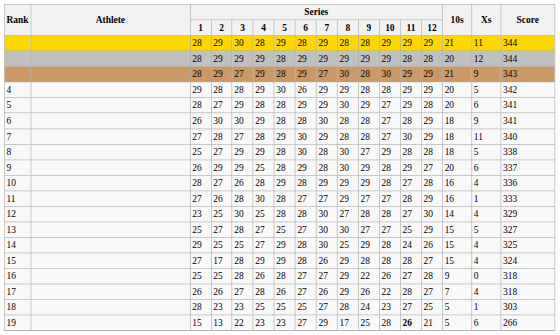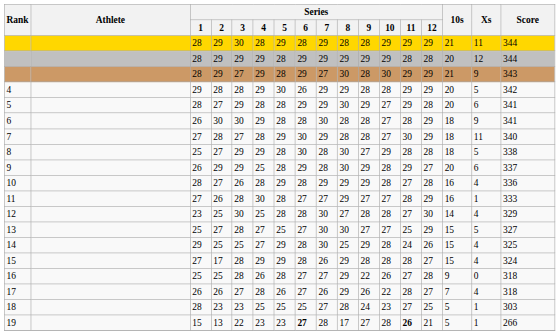 <table class="wikitable" style="font-size:95%" style="width:35em;" style="text-align:center">
 <tr>
 <th rowspan=2>Rank</th>
 <th rowspan=2 width=250>Athlete</th>
 <th colspan=12 width=400>Series</th>
 <th rowspan=2 width=40>10s</th>
 <th rowspan=2 width=40>Xs</th>
 <th rowspan=2 width=80>Score</th>
 </tr>
 <tr>
 <th>1</th>
 <th>2</th>
 <th>3</th>
 <th>4</th>
 <th>5</th>
 <th>6</th>
 <th>7</th>
 <th>8</th>
 <th>9</th>
 <th>10</th>
 <th>11</th>
 <th>12</th>
 </tr>
 <tr bgcolor=gold>
 <td></td>
 <td align=left></td>
 <td>28</td>
 <td>29</td>
 <td>30</td>
 <td>28</td>
 <td>29</td>
 <td>28</td>
 <td>29</td>
 <td>28</td>
 <td>28</td>
 <td>29</td>
 <td>29</td>
 <td>29</td>
 <td>21</td>
 <td>11</td>
 <td>344</td>
 </tr>
 <tr bgcolor=silver>
 <td></td>
 <td align=left></td>
 <td>28</td>
 <td>29</td>
 <td>29</td>
 <td>29</td>
 <td>28</td>
 <td>29</td>
 <td>29</td>
 <td>29</td>
 <td>29</td>
 <td>29</td>
 <td>28</td>
 <td>28</td>
 <td>20</td>
 <td>12</td>
 <td>344</td>
 </tr>
 <tr bgcolor=cc9966>
 <td></td>
 <td align=left></td>
 <td>28</td>
 <td>29</td>
 <td>27</td>
 <td>29</td>
 <td>28</td>
 <td>29</td>
 <td>27</td>
 <td>30</td>
 <td>28</td>
 <td>30</td>
 <td>29</td>
 <td>29</td>
 <td>21</td>
 <td>9</td>
 <td>343</td>
 </tr>
 <tr>
 <td>4</td>
 <td align=left></td>
 <td>29</td>
 <td>28</td>
 <td>28</td>
 <td>29</td>
 <td>30</td>
 <td>26</td>
 <td>29</td>
 <td>29</td>
 <td>28</td>
 <td>28</td>
 <td>29</td>
 <td>29</td>
 <td>20</td>
 <td>5</td>
 <td>342</td>
 </tr>
 <tr>
 <td>5</td>
 <td align=left></td>
 <td>28</td>
 <td>27</td>
 <td>29</td>
 <td>28</td>
 <td>28</td>
 <td>29</td>
 <td>29</td>
 <td>30</td>
 <td>29</td>
 <td>27</td>
 <td>29</td>
 <td>28</td>
 <td>20</td>
 <td>6</td>
 <td>341</td>
 </tr>
 <tr>
 <td>6</td>
 <td align=left></td>
 <td>26</td>
 <td>30</td>
 <td>30</td>
 <td>29</td>
 <td>28</td>
 <td>28</td>
 <td>30</td>
 <td>28</td>
 <td>28</td>
 <td>27</td>
 <td>28</td>
 <td>29</td>
 <td>18</td>
 <td>9</td>
 <td>341</td>
 </tr>
 <tr>
 <td>7</td>
 <td align=left></td>
 <td>27</td>
 <td>28</td>
 <td>27</td>
 <td>28</td>
 <td>29</td>
 <td>30</td>
 <td>29</td>
 <td>28</td>
 <td>28</td>
 <td>27</td>
 <td>30</td>
 <td>29</td>
 <td>18</td>
 <td>11</td>
 <td>340</td>
 </tr>
 <tr>
 <td>8</td>
 <td align=left></td>
 <td>25</td>
 <td>27</td>
 <td>29</td>
 <td>29</td>
 <td>28</td>
 <td>30</td>
 <td>28</td>
 <td>30</td>
 <td>27</td>
 <td>29</td>
 <td>28</td>
 <td>28</td>
 <td>18</td>
 <td>5</td>
 <td>338</td>
 </tr>
 <tr>
 <td>9</td>
 <td align=left></td>
 <td>26</td>
 <td>29</td>
 <td>29</td>
 <td>25</td>
 <td>28</td>
 <td>29</td>
 <td>28</td>
 <td>30</td>
 <td>29</td>
 <td>28</td>
 <td>29</td>
 <td>27</td>
 <td>20</td>
 <td>6</td>
 <td>337</td>
 </tr>
 <tr>
 <td>10</td>
 <td align=left></td>
 <td>28</td>
 <td>27</td>
 <td>26</td>
 <td>28</td>
 <td>29</td>
 <td>28</td>
 <td>29</td>
 <td>29</td>
 <td>29</td>
 <td>28</td>
 <td>27</td>
 <td>28</td>
 <td>16</td>
 <td>4</td>
 <td>336</td>
 </tr>
 <tr>
 <td>11</td>
 <td align=left></td>
 <td>27</td>
 <td>26</td>
 <td>28</td>
 <td>30</td>
 <td>28</td>
 <td>27</td>
 <td>27</td>
 <td>29</td>
 <td>27</td>
 <td>27</td>
 <td>28</td>
 <td>29</td>
 <td>16</td>
 <td>1</td>
 <td>333</td>
 </tr>
 <tr>
 <td>12</td>
 <td align=left></td>
 <td>23</td>
 <td>25</td>
 <td>30</td>
 <td>25</td>
 <td>28</td>
 <td>28</td>
 <td>30</td>
 <td>27</td>
 <td>28</td>
 <td>28</td>
 <td>27</td>
 <td>30</td>
 <td>14</td>
 <td>4</td>
 <td>329</td>
 </tr>
 <tr>
 <td>13</td>
 <td align=left></td>
 <td>25</td>
 <td>27</td>
 <td>28</td>
 <td>27</td>
 <td>25</td>
 <td>27</td>
 <td>30</td>
 <td>30</td>
 <td>27</td>
 <td>27</td>
 <td>25</td>
 <td>29</td>
 <td>15</td>
 <td>5</td>
 <td>327</td>
 </tr>
 <tr>
 <td>14</td>
 <td align=left></td>
 <td>29</td>
 <td>25</td>
 <td>25</td>
 <td>27</td>
 <td>29</td>
 <td>28</td>
 <td>30</td>
 <td>25</td>
 <td>29</td>
 <td>28</td>
 <td>24</td>
 <td>26</td>
 <td>15</td>
 <td>4</td>
 <td>325</td>
 </tr>
 <tr>
 <td>15</td>
 <td align=left></td>
 <td>27</td>
 <td>17</td>
 <td>28</td>
 <td>29</td>
 <td>29</td>
 <td>28</td>
 <td>26</td>
 <td>29</td>
 <td>28</td>
 <td>28</td>
 <td>28</td>
 <td>27</td>
 <td>15</td>
 <td>4</td>
 <td>324</td>
 </tr>
 <tr>
 <td>16</td>
 <td align=left></td>
 <td>25</td>
 <td>25</td>
 <td>28</td>
 <td>26</td>
 <td>28</td>
 <td>27</td>
 <td>27</td>
 <td>29</td>
 <td>22</td>
 <td>26</td>
 <td>27</td>
 <td>28</td>
 <td>9</td>
 <td>0</td>
 <td>318</td>
 </tr>
 <tr>
 <td>17</td>
 <td align=left></td>
 <td>26</td>
 <td>26</td>
 <td>27</td>
 <td>28</td>
 <td>26</td>
 <td>27</td>
 <td>26</td>
 <td>29</td>
 <td>26</td>
 <td>22</td>
 <td>28</td>
 <td>27</td>
 <td>7</td>
 <td>4</td>
 <td>318</td>
 </tr>
 <tr>
 <td>18</td>
 <td align=left></td>
 <td>28</td>
 <td>23</td>
 <td>23</td>
 <td>25</td>
 <td>25</td>
 <td>25</td>
 <td>27</td>
 <td>28</td>
 <td>24</td>
 <td>23</td>
 <td>27</td>
 <td>25</td>
 <td>5</td>
 <td>1</td>
 <td>303</td>
 </tr>
 <tr>
 <td>19</td>
 <td align=left></td>
 <td>15</td>
 <td>13</td>
 <td>22</td>
 <td>23</td>
 <td>23</td>
+<td><strong>27</strong></td>
+<td>28</td>
+<td>17</td>
 <td>27</td>
-<td>29</td>
-<td>17</td>
-<td>25</td>
 <td>28</td>
 <td><strong>26</strong></td>
 <td>21</td>
 <td>5</td>
-<td>6</td>
+<td>1</td>
 <td>266</td>
 </tr>
 <tr>
 </tr>
 </table>
